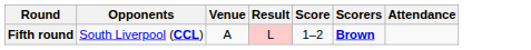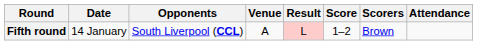 <table class="wikitable" style="text-align:center">
 <tr>
 <th>Round</th>
+<th>Date</th>
 <th>Opponents</th>
 <th>Venue</th>
 <th>Result</th>
 <th>Score</th>
 <th>Scorers</th>
 <th>Attendance</th>
 </tr>
 <tr>
 <th>Fifth round</th>
+<td>14 January</td>
 <td><a href='#'>South Liverpool</a> (<strong><a href='#'>CCL</a></strong>)</td>
 <td>A</td>
 <td style="background-color:#FFCCCC">L</td>
 <td>1–2</td>
-<td align="left"><strong><a href='#'>Brown</a></strong></td>
+<td align="left"><a href='#'>Brown</a></td>
 <td></td>
 </tr>
 </table>
